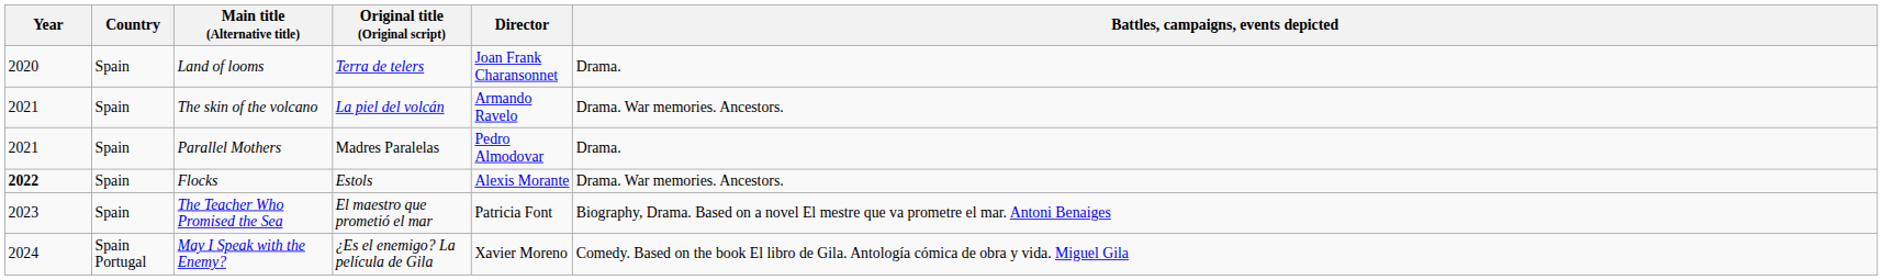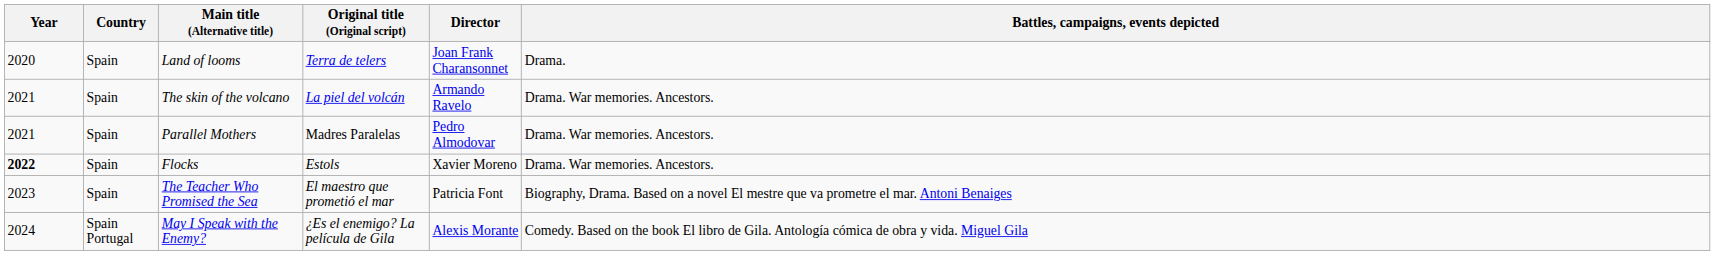 <table class="wikitable sortable" style="width:100%;">
 <tr>
 <th class="unsortable">Year</th>
 <th width= 80>Country</th>
 <th width=160>Main title<br><small>(Alternative title)</small></th>
 <th width=140>Original title<br><small>(Original script)</small></th>
 <th width=100>Director</th>
 <th class="unsortable">Battles, campaigns, events depicted</th>
 </tr>
 <tr>
 <td>2020</td>
 <td>Spain</td>
 <td><em>Land of looms</em></td>
 <td><em><a href='#'>Terra de telers</a></em></td>
 <td><a href='#'>Joan Frank Charansonnet</a></td>
 <td>Drama.</td>
 </tr>
 <tr>
 <td>2021</td>
 <td>Spain</td>
 <td><em>The skin of the volcano</em></td>
 <td><em><a href='#'>La piel del volcán</a></em></td>
 <td><a href='#'>Armando Ravelo</a></td>
 <td>Drama. War memories. Ancestors.</td>
 </tr>
 <tr>
 <td>2021</td>
 <td>Spain</td>
 <td><em>Parallel Mothers</em></td>
 <td>Madres Paralelas</td>
 <td><a href='#'>Pedro Almodovar</a></td>
-<td>Drama.</td>
+<td>Drama. War memories. Ancestors.</td>
 </tr>
 <tr>
 <td><strong>2022</strong></td>
 <td>Spain</td>
 <td><em>Flocks</em></td>
 <td><em>Estols</em></td>
-<td><a href='#'>Alexis Morante</a></td>
+<td>Xavier Moreno</td>
 <td>Drama. War memories. Ancestors.</td>
 </tr>
 <tr>
 <td>2023</td>
 <td>Spain</td>
 <td><em><a href='#'>The Teacher Who Promised the Sea</a></em></td>
 <td><em>El maestro que prometió el mar</em></td>
 <td>Patricia Font</td>
 <td>Biography, Drama. Based on a novel El mestre que va prometre el mar. <a href='#'>Antoni Benaiges</a></td>
 </tr>
 <tr>
 <td>2024</td>
 <td>Spain<br>Portugal</td>
 <td><em><a href='#'>May I Speak with the Enemy?</a></em></td>
 <td><em>¿Es el enemigo? La película de Gila</em></td>
-<td>Xavier Moreno</td>
+<td><a href='#'>Alexis Morante</a></td>
 <td>Comedy. Based on the book El libro de Gila. Antología cómica de obra y vida. <a href='#'>Miguel Gila</a></td>
 </tr>
 </table>
